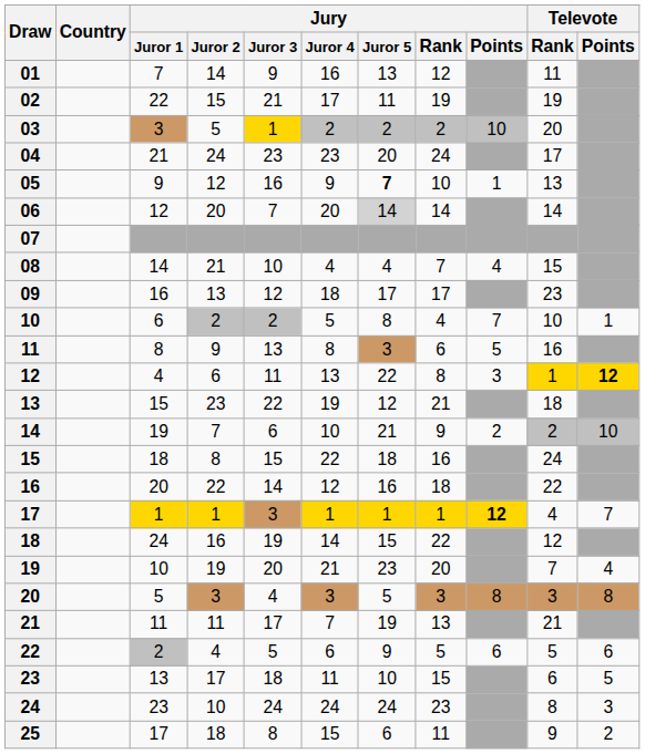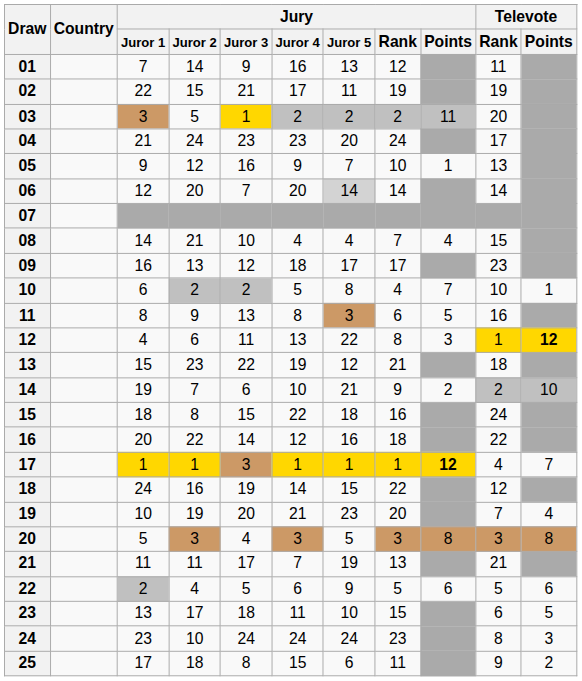 <table class="sortable wikitable collapsible plainrowheaders" style="text-align:center;">
 <tr>
 </tr>
 <tr>
 <th scope="col" rowspan="2">Draw</th>
 <th scope="col" rowspan="2">Country</th>
 <th scope="col" colspan="7">Jury</th>
 <th scope="col" colspan="2">Televote</th>
 </tr>
 <tr>
 <th scope="col"><small>Juror 1</small></th>
 <th scope="col"><small>Juror 2</small></th>
 <th scope="col"><small>Juror 3</small></th>
 <th scope="col"><small>Juror 4</small></th>
 <th scope="col"><small>Juror 5</small></th>
 <th scope="col">Rank</th>
 <th scope="col">Points</th>
 <th scope="col">Rank</th>
 <th scope="col">Points</th>
 </tr>
 <tr>
 <th scope="row" style="text-align:center;">01</th>
 <td style="text-align:left;"></td>
 <td>7</td>
 <td>14</td>
 <td>9</td>
 <td>16</td>
 <td>13</td>
 <td>12</td>
 <td style="background:#AAAAAA;"></td>
 <td>11</td>
 <td style="background:#AAAAAA;"></td>
 </tr>
 <tr>
 <th scope="row" style="text-align:center;">02</th>
 <td style="text-align:left;"></td>
 <td>22</td>
 <td>15</td>
 <td>21</td>
 <td>17</td>
 <td>11</td>
 <td>19</td>
 <td style="background:#AAAAAA;"></td>
 <td>19</td>
 <td style="background:#AAAAAA;"></td>
 </tr>
 <tr>
 <th scope="row" style="text-align:center;">03</th>
 <td style="text-align:left;"></td>
 <td style="background:#CC9966;">3</td>
 <td>5</td>
 <td style="background:gold;">1</td>
 <td style="background:silver;">2</td>
 <td style="background:silver;">2</td>
 <td style="background:silver;">2</td>
-<td style="background:silver;">10</td>
+<td style="background:silver;">11</td>
 <td>20</td>
 <td style="background:#AAAAAA;"></td>
 </tr>
 <tr>
 <th scope="row" style="text-align:center;">04</th>
 <td style="text-align:left;"></td>
 <td>21</td>
 <td>24</td>
 <td>23</td>
 <td>23</td>
 <td>20</td>
 <td>24</td>
 <td style="background:#AAAAAA;"></td>
 <td>17</td>
 <td style="background:#AAAAAA;"></td>
 </tr>
 <tr>
 <th scope="row" style="text-align:center;">05</th>
 <td style="text-align:left;"></td>
 <td>9</td>
 <td>12</td>
 <td>16</td>
 <td>9</td>
-<td><strong>7</strong></td>
+<td>7</td>
 <td>10</td>
 <td>1</td>
 <td>13</td>
 <td style="background:#AAAAAA;"></td>
 </tr>
 <tr>
 <th scope="row" style="text-align:center;">06</th>
 <td style="text-align:left;"></td>
 <td>12</td>
 <td>20</td>
 <td>7</td>
 <td>20</td>
 <td style="background: lightgrey;">14</td>
 <td>14</td>
 <td style="background:#AAAAAA;"></td>
 <td>14</td>
 <td style="background:#AAAAAA;"></td>
 </tr>
 <tr class="sortbottom">
 <th scope="row" style="text-align:center;">07</th>
 <td style="text-align:left;"></td>
 <td style="background:#AAAAAA;"></td>
 <td style="background:#AAAAAA;"></td>
 <td style="background:#AAAAAA;"></td>
 <td style="background:#AAAAAA;"></td>
 <td style="background:#AAAAAA;"></td>
 <td style="background:#AAAAAA;"></td>
 <td style="background:#AAAAAA;"></td>
 <td style="background:#AAAAAA;"></td>
 <td style="background:#AAAAAA;"></td>
 </tr>
 <tr>
 <th scope="row" style="text-align:center;">08</th>
 <td style="text-align:left;"></td>
 <td>14</td>
 <td>21</td>
 <td>10</td>
 <td>4</td>
 <td>4</td>
 <td>7</td>
 <td>4</td>
 <td>15</td>
 <td style="background:#AAAAAA;"></td>
 </tr>
 <tr>
 <th scope="row" style="text-align:center;">09</th>
 <td style="text-align:left;"></td>
 <td>16</td>
 <td>13</td>
 <td>12</td>
 <td>18</td>
 <td>17</td>
 <td>17</td>
 <td style="background:#AAAAAA;"></td>
 <td>23</td>
 <td style="background:#AAAAAA;"></td>
 </tr>
 <tr>
 <th scope="row" style="text-align:center;">10</th>
 <td style="text-align:left;"></td>
 <td>6</td>
 <td style="background:silver;">2</td>
 <td style="background:silver;">2</td>
 <td>5</td>
 <td>8</td>
 <td>4</td>
 <td>7</td>
 <td>10</td>
 <td>1</td>
 </tr>
 <tr>
 <th scope="row" style="text-align:center;">11</th>
 <td style="text-align:left;"></td>
 <td>8</td>
 <td>9</td>
 <td>13</td>
 <td>8</td>
 <td style="background:#CC9966;">3</td>
 <td>6</td>
 <td>5</td>
 <td>16</td>
 <td style="background:#AAAAAA;"></td>
 </tr>
 <tr>
 <th scope="row" style="text-align:center;">12</th>
 <td style="text-align:left;"></td>
 <td>4</td>
 <td>6</td>
 <td>11</td>
 <td>13</td>
 <td>22</td>
 <td>8</td>
 <td>3</td>
 <td style="background:gold;">1</td>
 <td style="background:gold;"><strong>12</strong></td>
 </tr>
 <tr>
 <th scope="row" style="text-align:center;">13</th>
 <td style="text-align:left;"></td>
 <td>15</td>
 <td>23</td>
 <td>22</td>
 <td>19</td>
 <td>12</td>
 <td>21</td>
 <td style="background:#AAAAAA;"></td>
 <td>18</td>
 <td style="background:#AAAAAA;"></td>
 </tr>
 <tr>
 <th scope="row" style="text-align:center;">14</th>
 <td style="text-align:left;"></td>
 <td>19</td>
 <td>7</td>
 <td>6</td>
 <td>10</td>
 <td>21</td>
 <td>9</td>
 <td>2</td>
 <td style="background:silver;">2</td>
 <td style="background:silver;">10</td>
 </tr>
 <tr>
 <th scope="row" style="text-align:center;">15</th>
 <td style="text-align:left;"></td>
 <td>18</td>
 <td>8</td>
 <td>15</td>
 <td>22</td>
 <td>18</td>
 <td>16</td>
 <td style="background:#AAAAAA;"></td>
 <td>24</td>
 <td style="background:#AAAAAA;"></td>
 </tr>
 <tr>
 <th scope="row" style="text-align:center;">16</th>
 <td style="text-align:left;"></td>
 <td>20</td>
 <td>22</td>
 <td>14</td>
 <td>12</td>
 <td>16</td>
 <td>18</td>
 <td style="background:#AAAAAA;"></td>
 <td>22</td>
 <td style="background:#AAAAAA;"></td>
 </tr>
 <tr>
 <th scope="row" style="text-align:center;">17</th>
 <td style="text-align:left;"></td>
 <td style="background:gold;">1</td>
 <td style="background:gold;">1</td>
 <td style="background:#CC9966;">3</td>
 <td style="background:gold;">1</td>
 <td style="background:gold;">1</td>
 <td style="background:gold;">1</td>
 <td style="background:gold;"><strong>12</strong></td>
 <td>4</td>
 <td>7</td>
 </tr>
 <tr>
 <th scope="row" style="text-align:center;">18</th>
 <td style="text-align:left;"></td>
 <td>24</td>
 <td>16</td>
 <td>19</td>
 <td>14</td>
 <td>15</td>
 <td>22</td>
 <td style="background:#AAAAAA;"></td>
 <td>12</td>
 <td style="background:#AAAAAA;"></td>
 </tr>
 <tr>
 <th scope="row" style="text-align:center;">19</th>
 <td style="text-align:left;"></td>
 <td>10</td>
 <td>19</td>
 <td>20</td>
 <td>21</td>
 <td>23</td>
 <td>20</td>
 <td style="background:#AAAAAA;"></td>
 <td>7</td>
 <td>4</td>
 </tr>
 <tr>
 <th scope="row" style="text-align:center;">20</th>
 <td style="text-align:left;"></td>
 <td>5</td>
 <td style="background:#CC9966;">3</td>
 <td>4</td>
 <td style="background:#CC9966;">3</td>
 <td>5</td>
 <td style="background:#CC9966;">3</td>
 <td style="background:#CC9966;">8</td>
 <td style="background:#CC9966;">3</td>
 <td style="background:#CC9966;">8</td>
 </tr>
 <tr>
 <th scope="row" style="text-align:center;">21</th>
 <td style="text-align:left;"></td>
 <td>11</td>
 <td>11</td>
 <td>17</td>
 <td>7</td>
 <td>19</td>
 <td>13</td>
 <td style="background:#AAAAAA;"></td>
 <td>21</td>
 <td style="background:#AAAAAA;"></td>
 </tr>
 <tr>
 <th scope="row" style="text-align:center;">22</th>
 <td style="text-align:left;"></td>
 <td style="background:silver;">2</td>
 <td>4</td>
 <td>5</td>
 <td>6</td>
 <td>9</td>
 <td>5</td>
 <td>6</td>
 <td>5</td>
 <td>6</td>
 </tr>
 <tr>
 <th scope="row" style="text-align:center;">23</th>
 <td style="text-align:left;"></td>
 <td>13</td>
 <td>17</td>
 <td>18</td>
 <td>11</td>
 <td>10</td>
 <td>15</td>
 <td style="background:#AAAAAA;"></td>
 <td>6</td>
 <td>5</td>
 </tr>
 <tr>
 <th scope="row" style="text-align:center;">24</th>
 <td style="text-align:left;"></td>
 <td>23</td>
 <td>10</td>
 <td>24</td>
 <td>24</td>
 <td>24</td>
 <td>23</td>
 <td style="background:#AAAAAA;"></td>
 <td>8</td>
 <td>3</td>
 </tr>
 <tr>
 <th scope="row" style="text-align:center;">25</th>
 <td style="text-align:left;"></td>
 <td>17</td>
 <td>18</td>
 <td>8</td>
 <td>15</td>
 <td>6</td>
 <td>11</td>
 <td style="background:#AAAAAA;"></td>
 <td>9</td>
 <td>2</td>
 </tr>
 </table>
